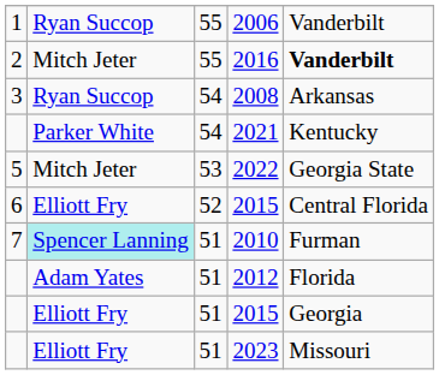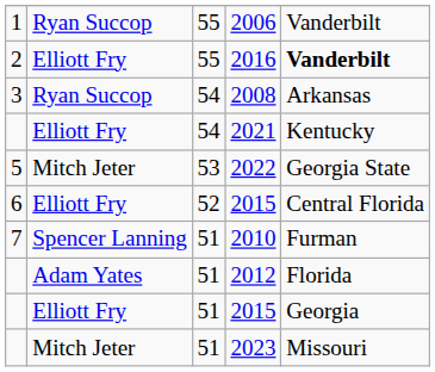 <table class="wikitable">
 <tr>
 </tr>
 <tr>
 <td>1</td>
 <td><a href='#'>Ryan Succop</a></td>
 <td>55</td>
 <td><a href='#'>2006</a></td>
 <td>Vanderbilt</td>
 </tr>
 <tr>
 <td>2</td>
-<td>Mitch Jeter</td>
+<td><a href='#'>Elliott Fry</a></td>
 <td>55</td>
 <td><a href='#'>2016</a></td>
 <td><strong>Vanderbilt</strong></td>
 </tr>
 <tr>
 <td>3</td>
 <td><a href='#'>Ryan Succop</a></td>
 <td>54</td>
 <td><a href='#'>2008</a></td>
 <td>Arkansas</td>
 </tr>
 <tr>
 <td></td>
-<td><a href='#'>Parker White</a></td>
+<td><a href='#'>Elliott Fry</a></td>
 <td>54</td>
 <td><a href='#'>2021</a></td>
 <td>Kentucky</td>
 </tr>
 <tr>
 <td>5</td>
 <td>Mitch Jeter</td>
 <td>53</td>
 <td><a href='#'>2022</a></td>
 <td>Georgia State</td>
 </tr>
 <tr>
 <td>6</td>
 <td><a href='#'>Elliott Fry</a></td>
 <td>52</td>
 <td><a href='#'>2015</a></td>
 <td>Central Florida</td>
 </tr>
 <tr>
 <td>7</td>
-<td style="background: paleturquoise;"><a href='#'>Spencer Lanning</a></td>
+<td><a href='#'>Spencer Lanning</a></td>
 <td>51</td>
 <td><a href='#'>2010</a></td>
 <td>Furman</td>
 </tr>
 <tr>
 <td></td>
 <td><a href='#'>Adam Yates</a></td>
 <td>51</td>
 <td><a href='#'>2012</a></td>
 <td>Florida</td>
 </tr>
 <tr>
 <td></td>
 <td><a href='#'>Elliott Fry</a></td>
 <td>51</td>
 <td><a href='#'>2015</a></td>
 <td>Georgia</td>
 </tr>
 <tr>
 <td></td>
-<td><a href='#'>Elliott Fry</a></td>
+<td>Mitch Jeter</td>
 <td>51</td>
 <td><a href='#'>2023</a></td>
 <td>Missouri</td>
 </tr>
 </table>
